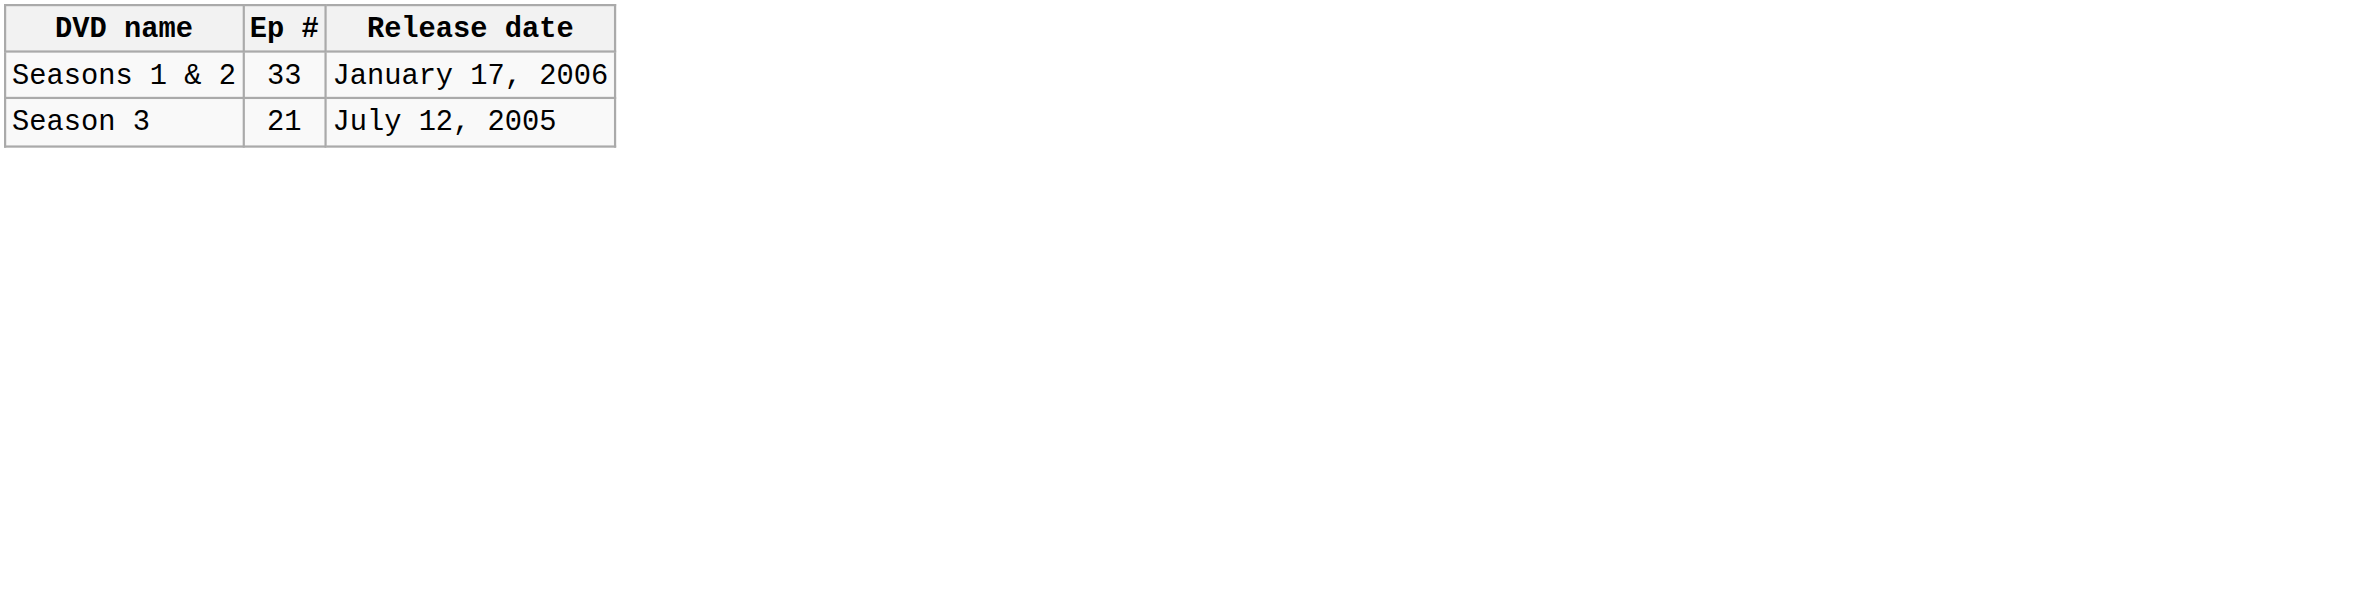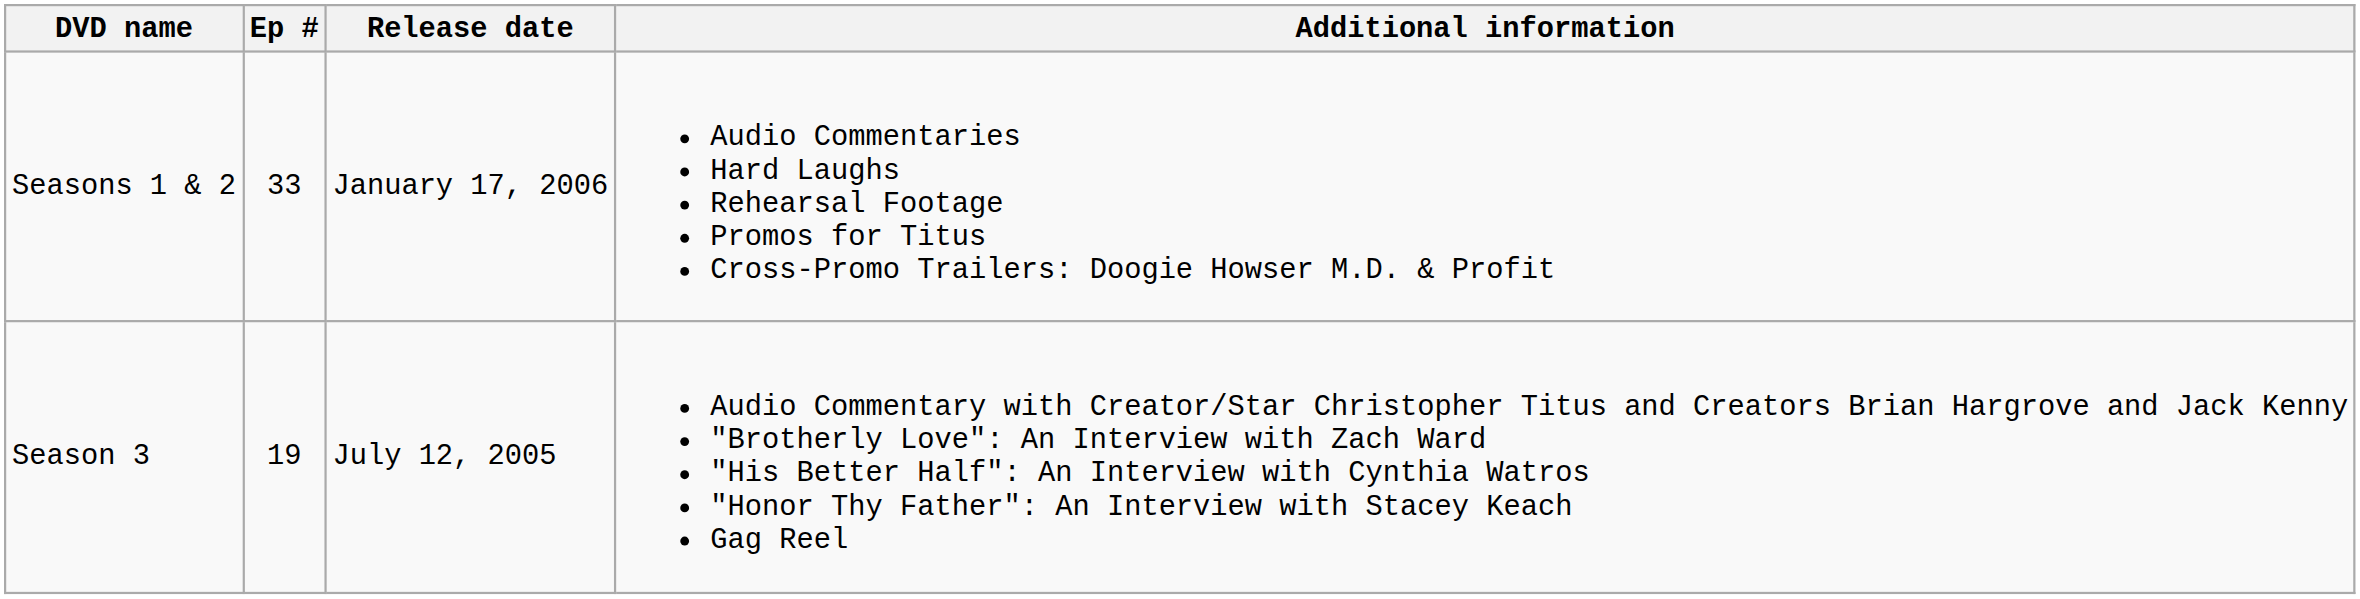 <table class="wikitable">
 <tr>
 <th scope="col">DVD name</th>
 <th scope="col">Ep #</th>
 <th scope="col">Release date</th>
+<th scope="col">Additional information</th>
 </tr>
 <tr>
 <td scope="row">Seasons 1 & 2</td>
 <td style="text-align:center;">33</td>
 <td>January 17, 2006</td>
+<td><br><ul><li>Audio Commentaries</li><li>Hard Laughs</li><li>Rehearsal Footage</li><li>Promos for Titus</li><li>Cross-Promo Trailers: Doogie Howser M.D. & Profit</li></ul></td>
 </tr>
 <tr>
 <td scope="row">Season 3</td>
-<td style="text-align:center;">21</td>
+<td style="text-align:center;">19</td>
 <td>July 12, 2005</td>
+<td><br><ul><li>Audio Commentary with Creator/Star Christopher Titus and Creators Brian Hargrove and Jack Kenny</li><li>"Brotherly Love": An Interview with Zach Ward</li><li>"His Better Half": An Interview with Cynthia Watros</li><li>"Honor Thy Father": An Interview with Stacey Keach</li><li>Gag Reel</li></ul></td>
 </tr>
 </table>
